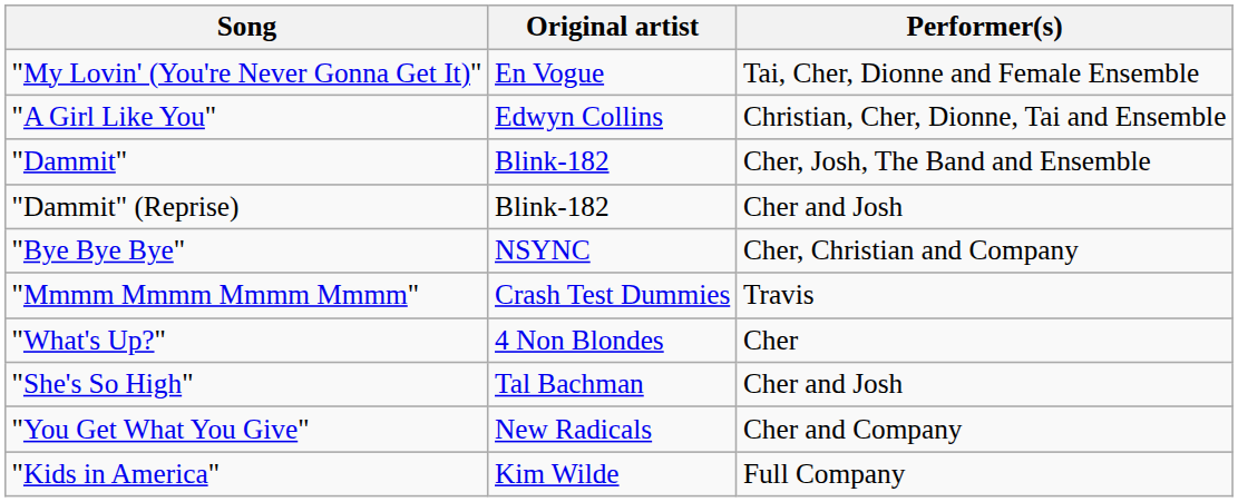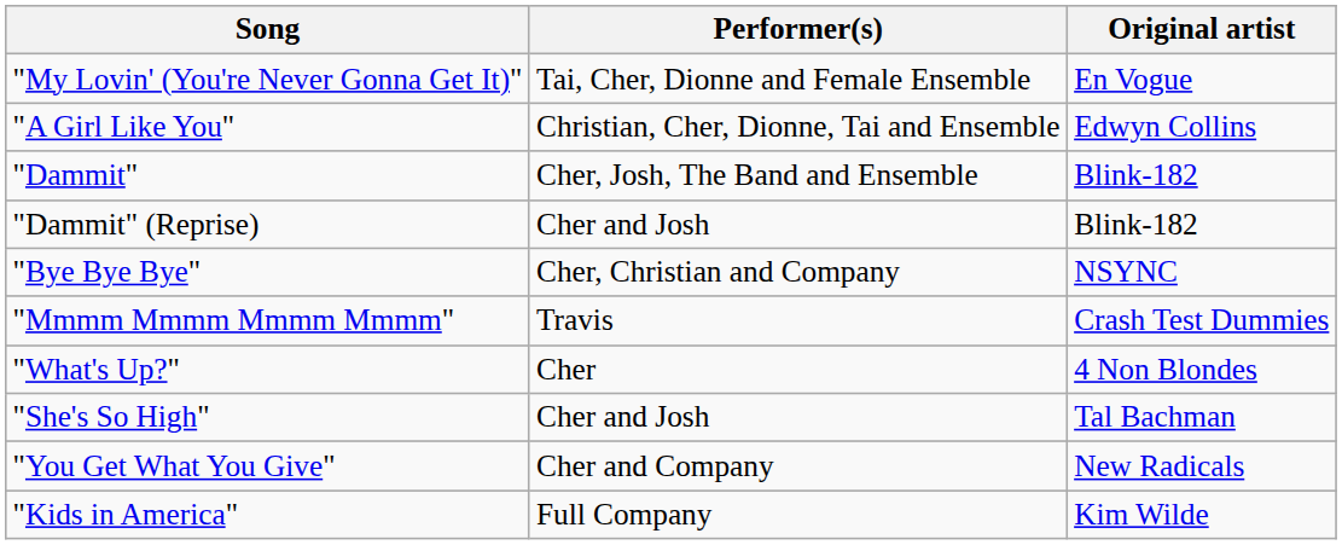 <table class="wikitable">
 <tr>
 <th>Song</th>
+<th>Performer(s)</th>
 <th>Original artist</th>
-<th>Performer(s)</th>
 </tr>
 <tr>
 <td>"<a href='#'>My Lovin' (You're Never Gonna Get It)</a>"</td>
+<td>Tai, Cher, Dionne and Female Ensemble</td>
 <td><a href='#'>En Vogue</a></td>
-<td>Tai, Cher, Dionne and Female Ensemble</td>
 </tr>
 <tr>
 <td>"<a href='#'>A Girl Like You</a>"</td>
+<td>Christian, Cher, Dionne, Tai and Ensemble</td>
 <td><a href='#'>Edwyn Collins</a></td>
-<td>Christian, Cher, Dionne, Tai and Ensemble</td>
 </tr>
 <tr>
 <td>"<a href='#'>Dammit</a>"</td>
+<td>Cher, Josh, The Band and Ensemble</td>
 <td><a href='#'>Blink-182</a></td>
-<td>Cher, Josh, The Band and Ensemble</td>
 </tr>
 <tr>
 <td>"Dammit" (Reprise)</td>
+<td>Cher and Josh</td>
 <td>Blink-182</td>
-<td>Cher and Josh</td>
 </tr>
 <tr>
 <td>"<a href='#'>Bye Bye Bye</a>"</td>
+<td>Cher, Christian and Company</td>
 <td><a href='#'>NSYNC</a></td>
-<td>Cher, Christian and Company</td>
 </tr>
 <tr>
 <td>"<a href='#'>Mmmm Mmmm Mmmm Mmmm</a>"</td>
+<td>Travis</td>
 <td><a href='#'>Crash Test Dummies</a></td>
-<td>Travis</td>
 </tr>
 <tr>
 <td>"<a href='#'>What's Up?</a>"</td>
+<td>Cher</td>
 <td><a href='#'>4 Non Blondes</a></td>
-<td>Cher</td>
 </tr>
 <tr>
 <td>"<a href='#'>She's So High</a>"</td>
+<td>Cher and Josh</td>
 <td><a href='#'>Tal Bachman</a></td>
-<td>Cher and Josh</td>
 </tr>
 <tr>
 <td>"<a href='#'>You Get What You Give</a>"</td>
+<td>Cher and Company</td>
 <td><a href='#'>New Radicals</a></td>
-<td>Cher and Company</td>
 </tr>
 <tr>
 <td>"<a href='#'>Kids in America</a>"</td>
+<td>Full Company</td>
 <td><a href='#'>Kim Wilde</a></td>
-<td>Full Company</td>
 </tr>
 </table>
